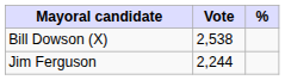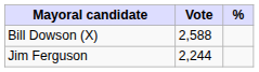 <table class="wikitable">
 <tr>
 <th style="background:#ddf; width:200px;">Mayoral candidate </th>
 <th style="background:#ddf; width:50px;">Vote</th>
 <th style="background:#ddf; width:30px;">%</th>
 </tr>
 <tr>
 <td>Bill Dowson (X)</td>
-<td>2,538</td>
+<td>2,588</td>
 <td></td>
 </tr>
 <tr>
 <td>Jim Ferguson</td>
 <td>2,244</td>
 <td></td>
 </tr>
 </table>
